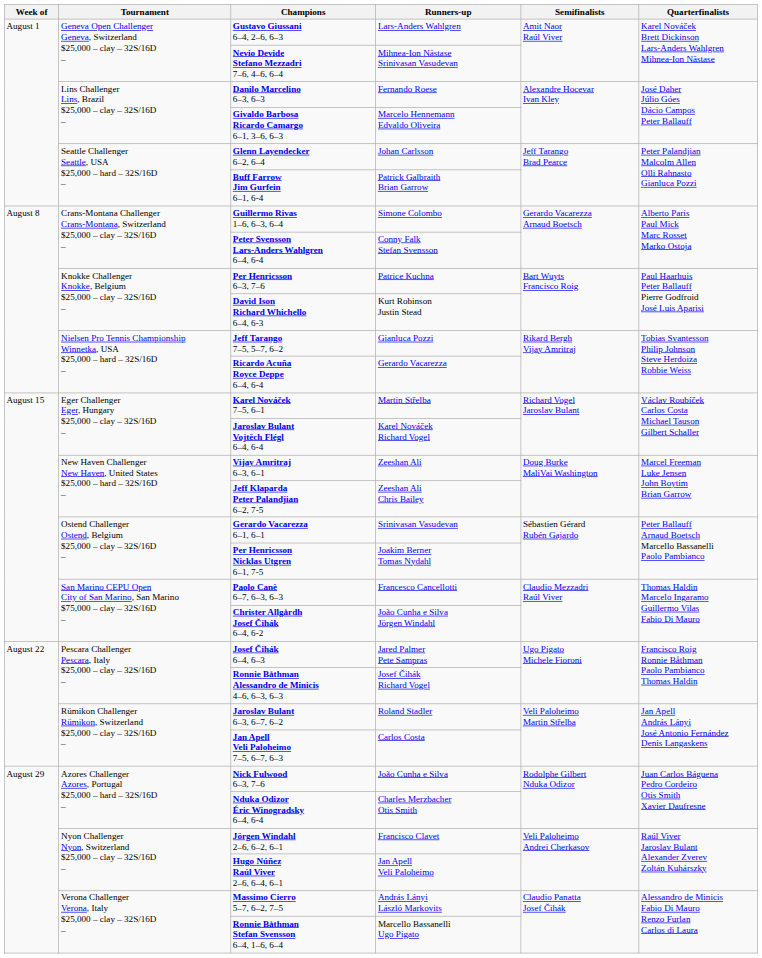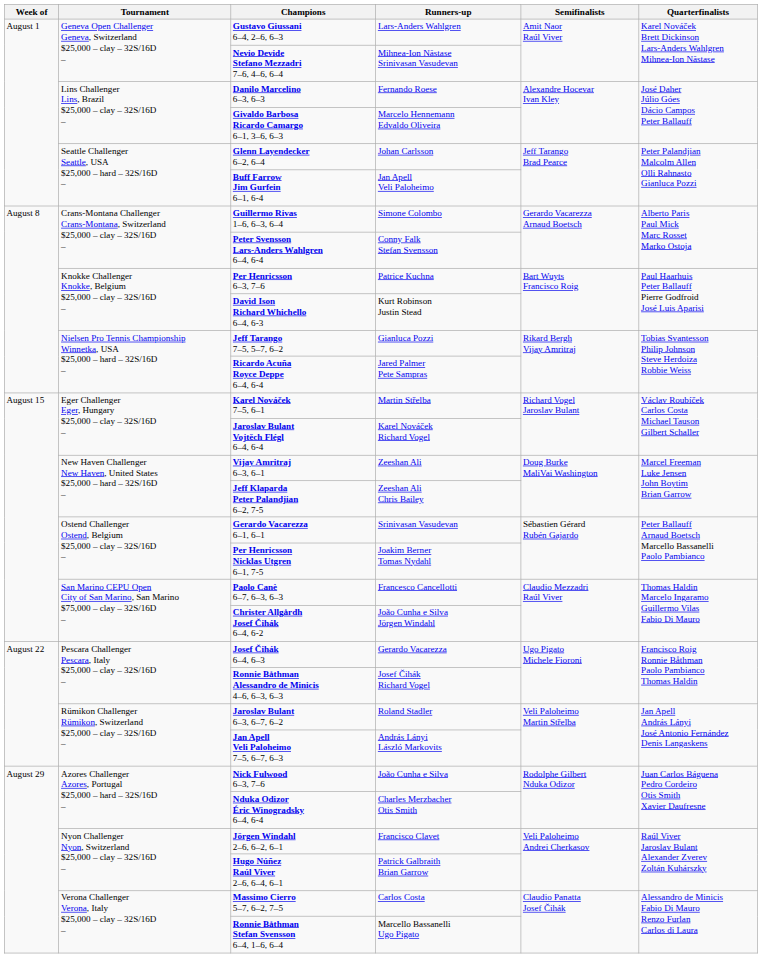 <table class="wikitable" style="font-size:85%;">
 <tr>
 <th width="75">Week of</th>
 <th width="250">Tournament</th>
 <th width="210">Champions</th>
 <th width="210">Runners-up</th>
 <th width="170">Semifinalists</th>
 <th width="170">Quarterfinalists</th>
 </tr>
 <tr valign="top">
 <td rowspan="6">August 1</td>
 <td rowspan="2"><a href='#'>Geneva Open Challenger</a><br> <a href='#'>Geneva</a>, Switzerland<br>$25,000 – clay – 32S/16D<br>  – </td>
 <td> <strong><a href='#'>Gustavo Giussani</a></strong> <br>6–4, 2–6, 6–3</td>
 <td> <a href='#'>Lars-Anders Wahlgren</a></td>
 <td rowspan="2"> <a href='#'>Amit Naor</a> <br>  <a href='#'>Raúl Viver</a></td>
 <td rowspan="2"> <a href='#'>Karel Nováček</a> <br> <a href='#'>Brett Dickinson</a> <br> <a href='#'>Lars-Anders Wahlgren</a> <br>  <a href='#'>Mihnea-Ion Năstase</a></td>
 </tr>
 <tr valign="top">
 <td> <strong><a href='#'>Nevio Devide</a></strong> <br> <strong><a href='#'>Stefano Mezzadri</a></strong><br> 7–6, 4–6, 6–4</td>
 <td> <a href='#'>Mihnea-Ion Năstase</a> <br>  <a href='#'>Srinivasan Vasudevan</a></td>
 </tr>
 <tr valign="top">
 <td rowspan="2">Lins Challenger<br> <a href='#'>Lins</a>, Brazil<br>$25,000 – clay – 32S/16D<br>  – </td>
 <td> <strong><a href='#'>Danilo Marcelino</a></strong> <br>6–3, 6–3</td>
 <td> <a href='#'>Fernando Roese</a></td>
 <td rowspan="2"> <a href='#'>Alexandre Hocevar</a> <br>  <a href='#'>Ivan Kley</a></td>
 <td rowspan="2"> <a href='#'>José Daher</a> <br> <a href='#'>Júlio Góes</a> <br> <a href='#'>Dácio Campos</a> <br>  <a href='#'>Peter Ballauff</a></td>
 </tr>
 <tr valign="top">
 <td> <strong><a href='#'>Givaldo Barbosa</a></strong> <br> <strong><a href='#'>Ricardo Camargo</a></strong><br> 6–1, 3–6, 6–3</td>
 <td> <a href='#'>Marcelo Hennemann</a> <br>  <a href='#'>Edvaldo Oliveira</a></td>
 </tr>
 <tr valign="top">
 <td rowspan="2">Seattle Challenger<br> <a href='#'>Seattle</a>, USA<br>$25,000 – hard – 32S/16D<br>  – </td>
 <td> <strong><a href='#'>Glenn Layendecker</a></strong> <br>6–2, 6–4</td>
 <td> <a href='#'>Johan Carlsson</a></td>
 <td rowspan="2"> <a href='#'>Jeff Tarango</a> <br>  <a href='#'>Brad Pearce</a></td>
 <td rowspan="2"> <a href='#'>Peter Palandjian</a> <br> <a href='#'>Malcolm Allen</a> <br> <a href='#'>Olli Rahnasto</a> <br>  <a href='#'>Gianluca Pozzi</a></td>
 </tr>
 <tr valign="top">
 <td> <strong><a href='#'>Buff Farrow</a></strong> <br> <strong><a href='#'>Jim Gurfein</a></strong><br> 6–1, 6-4</td>
-<td> <a href='#'>Patrick Galbraith</a> <br>  <a href='#'>Brian Garrow</a></td>
+<td> <a href='#'>Jan Apell</a> <br> <a href='#'>Veli Paloheimo</a></td>
 </tr>
 <tr valign="top">
 <td rowspan="6">August 8</td>
 <td rowspan="2">Crans-Montana Challenger<br> <a href='#'>Crans-Montana</a>, Switzerland<br>$25,000 – clay – 32S/16D<br>  – </td>
 <td> <strong><a href='#'>Guillermo Rivas</a></strong> <br>1–6, 6–3, 6–4</td>
 <td> <a href='#'>Simone Colombo</a></td>
 <td rowspan="2"> <a href='#'>Gerardo Vacarezza</a> <br>  <a href='#'>Arnaud Boetsch</a></td>
 <td rowspan="2"> <a href='#'>Alberto Paris</a> <br> <a href='#'>Paul Mick</a> <br> <a href='#'>Marc Rosset</a> <br>  <a href='#'>Marko Ostoja</a></td>
 </tr>
 <tr valign="top">
 <td> <strong><a href='#'>Peter Svensson</a></strong> <br> <strong><a href='#'>Lars-Anders Wahlgren</a></strong><br> 6–4, 6-4</td>
 <td> <a href='#'>Conny Falk</a> <br>  <a href='#'>Stefan Svensson</a></td>
 </tr>
 <tr valign="top">
 <td rowspan="2">Knokke Challenger<br> <a href='#'>Knokke</a>, Belgium<br>$25,000 – clay – 32S/16D<br>  – </td>
 <td> <strong><a href='#'>Per Henricsson</a></strong> <br>6–3, 7–6</td>
 <td> <a href='#'>Patrice Kuchna</a></td>
 <td rowspan="2"> <a href='#'>Bart Wuyts</a> <br>  <a href='#'>Francisco Roig</a></td>
 <td rowspan="2"> <a href='#'>Paul Haarhuis</a> <br>  <a href='#'>Peter Ballauff</a> <br> Pierre Godfroid <br>  <a href='#'>José Luis Aparisi</a></td>
 </tr>
 <tr valign="top">
 <td> <strong><a href='#'>David Ison</a></strong> <br> <strong><a href='#'>Richard Whichello</a></strong><br> 6–4, 6-3</td>
 <td> Kurt Robinson <br> Justin Stead</td>
 </tr>
 <tr valign="top">
 <td rowspan="2"><a href='#'>Nielsen Pro Tennis Championship</a><br> <a href='#'>Winnetka</a>, USA<br>$25,000 – hard – 32S/16D<br>  – </td>
 <td> <strong><a href='#'>Jeff Tarango</a></strong> <br>7–5, 5–7, 6–2</td>
 <td> <a href='#'>Gianluca Pozzi</a></td>
 <td rowspan="2"> <a href='#'>Rikard Bergh</a> <br>  <a href='#'>Vijay Amritraj</a></td>
 <td rowspan="2"> <a href='#'>Tobias Svantesson</a> <br>  <a href='#'>Philip Johnson</a> <br> <a href='#'>Steve Herdoiza</a> <br>  <a href='#'>Robbie Weiss</a></td>
 </tr>
 <tr valign="top">
 <td> <strong><a href='#'>Ricardo Acuña</a></strong> <br> <strong><a href='#'>Royce Deppe</a></strong><br> 6–4, 6-4</td>
-<td> <a href='#'>Gerardo Vacarezza</a></td>
+<td> <a href='#'>Jared Palmer</a> <br> <a href='#'>Pete Sampras</a></td>
 </tr>
 <tr valign="top">
 <td rowspan="8">August 15</td>
 <td rowspan="2">Eger Challenger<br> <a href='#'>Eger</a>, Hungary<br>$25,000 – clay – 32S/16D<br>  – </td>
 <td> <strong><a href='#'>Karel Nováček</a></strong> <br>7–5, 6–1</td>
 <td> <a href='#'>Martin Střelba</a></td>
 <td rowspan="2"> <a href='#'>Richard Vogel</a> <br>  <a href='#'>Jaroslav Bulant</a></td>
 <td rowspan="2"> <a href='#'>Václav Roubíček</a> <br> <a href='#'>Carlos Costa</a> <br> <a href='#'>Michael Tauson</a> <br>  <a href='#'>Gilbert Schaller</a></td>
 </tr>
 <tr valign="top">
 <td> <strong><a href='#'>Jaroslav Bulant</a></strong> <br> <strong><a href='#'>Vojtěch Flégl</a></strong><br> 6–4, 6-4</td>
 <td> <a href='#'>Karel Nováček</a> <br>  <a href='#'>Richard Vogel</a></td>
 </tr>
 <tr valign="top">
 <td rowspan="2">New Haven Challenger<br> <a href='#'>New Haven</a>, United States<br>$25,000 – hard – 32S/16D<br>  – </td>
 <td> <strong><a href='#'>Vijay Amritraj</a></strong> <br>6–3, 6–1</td>
 <td> <a href='#'>Zeeshan Ali</a></td>
 <td rowspan="2"> <a href='#'>Doug Burke</a> <br>  <a href='#'>MaliVai Washington</a></td>
 <td rowspan="2"> <a href='#'>Marcel Freeman</a> <br> <a href='#'>Luke Jensen</a> <br> <a href='#'>John Boytim</a> <br>  <a href='#'>Brian Garrow</a></td>
 </tr>
 <tr valign="top">
 <td> <strong><a href='#'>Jeff Klaparda</a></strong> <br> <strong><a href='#'>Peter Palandjian</a></strong><br> 6–2, 7-5</td>
 <td> <a href='#'>Zeeshan Ali</a><br>  <a href='#'>Chris Bailey</a></td>
 </tr>
 <tr valign="top">
 <td rowspan="2">Ostend Challenger<br> <a href='#'>Ostend</a>, Belgium<br>$25,000 – clay – 32S/16D<br>  – </td>
 <td> <strong><a href='#'>Gerardo Vacarezza</a></strong> <br>6–1, 6–1</td>
 <td> <a href='#'>Srinivasan Vasudevan</a></td>
 <td rowspan="2"> Sébastien Gérard <br>  <a href='#'>Rubén Gajardo</a></td>
 <td rowspan="2"> <a href='#'>Peter Ballauff</a> <br>  <a href='#'>Arnaud Boetsch</a> <br> Marcello Bassanelli <br>  <a href='#'>Paolo Pambianco</a></td>
 </tr>
 <tr valign="top">
 <td> <strong><a href='#'>Per Henricsson</a></strong> <br> <strong><a href='#'>Nicklas Utgren</a></strong><br> 6–1, 7-5</td>
 <td> <a href='#'>Joakim Berner</a> <br> <a href='#'>Tomas Nydahl</a></td>
 </tr>
 <tr valign="top">
 <td rowspan="2"><a href='#'>San Marino CEPU Open</a><br> <a href='#'>City of San Marino</a>, San Marino<br>$75,000 – clay – 32S/16D<br>  – </td>
 <td> <strong><a href='#'>Paolo Canè</a></strong> <br>6–7, 6–3, 6–3</td>
 <td> <a href='#'>Francesco Cancellotti</a></td>
 <td rowspan="2"> <a href='#'>Claudio Mezzadri</a> <br>  <a href='#'>Raúl Viver</a></td>
 <td rowspan="2"> <a href='#'>Thomas Haldin</a> <br>  <a href='#'>Marcelo Ingaramo</a> <br> <a href='#'>Guillermo Vilas</a> <br>  <a href='#'>Fabio Di Mauro</a></td>
 </tr>
 <tr valign="top">
 <td> <strong><a href='#'>Christer Allgårdh</a></strong> <br> <strong><a href='#'>Josef Čihák</a></strong><br> 6–4, 6-2</td>
 <td> <a href='#'>João Cunha e Silva</a> <br> <a href='#'>Jörgen Windahl</a></td>
 </tr>
 <tr valign="top">
 <td rowspan="4">August 22</td>
 <td rowspan="2">Pescara Challenger<br> <a href='#'>Pescara</a>, Italy<br>$25,000 – clay – 32S/16D<br>  – </td>
 <td> <strong><a href='#'>Josef Čihák</a></strong> <br>6–4, 6–3</td>
-<td> <a href='#'>Jared Palmer</a> <br> <a href='#'>Pete Sampras</a></td>
+<td> <a href='#'>Gerardo Vacarezza</a></td>
 <td rowspan="2"> <a href='#'>Ugo Pigato</a> <br>  <a href='#'>Michele Fioroni</a></td>
 <td rowspan="2"> <a href='#'>Francisco Roig</a> <br> <a href='#'>Ronnie Båthman</a> <br> <a href='#'>Paolo Pambianco</a> <br>  <a href='#'>Thomas Haldin</a></td>
 </tr>
 <tr valign="top">
 <td> <strong><a href='#'>Ronnie Båthman</a></strong> <br> <strong><a href='#'>Alessandro de Minicis</a></strong><br> 4–6, 6–3, 6–3</td>
 <td> <a href='#'>Josef Čihák</a> <br>  <a href='#'>Richard Vogel</a></td>
 </tr>
 <tr valign="top">
 <td rowspan="2">Rümikon Challenger<br> <a href='#'>Rümikon</a>, Switzerland<br>$25,000 – clay – 32S/16D<br>  – </td>
 <td> <strong><a href='#'>Jaroslav Bulant</a></strong> <br>6–3, 6–7, 6–2</td>
 <td> <a href='#'>Roland Stadler</a></td>
 <td rowspan="2"> <a href='#'>Veli Paloheimo</a> <br>  <a href='#'>Martin Střelba</a></td>
 <td rowspan="2"> <a href='#'>Jan Apell</a> <br> <a href='#'>András Lányi</a> <br> <a href='#'>José Antonio Fernández</a> <br>  <a href='#'>Denis Langaskens</a></td>
 </tr>
 <tr valign="top">
 <td> <strong><a href='#'>Jan Apell</a></strong> <br> <strong><a href='#'>Veli Paloheimo</a></strong><br> 7–5, 6–7, 6–3</td>
-<td> <a href='#'>Carlos Costa</a></td>
+<td> <a href='#'>András Lányi</a> <br>  <a href='#'>László Markovits</a></td>
 </tr>
 <tr valign="top">
 <td rowspan="6">August 29</td>
 <td rowspan="2">Azores Challenger<br> <a href='#'>Azores</a>, Portugal<br>$25,000 – hard – 32S/16D<br>  – </td>
 <td> <strong><a href='#'>Nick Fulwood</a></strong> <br>6–3, 7–6</td>
 <td> <a href='#'>João Cunha e Silva</a></td>
 <td rowspan="2"> <a href='#'>Rodolphe Gilbert</a> <br>  <a href='#'>Nduka Odizor</a></td>
 <td rowspan="2"> <a href='#'>Juan Carlos Báguena</a> <br> <a href='#'>Pedro Cordeiro</a> <br> <a href='#'>Otis Smith</a> <br>  <a href='#'>Xavier Daufresne</a></td>
 </tr>
 <tr valign="top">
 <td> <strong><a href='#'>Nduka Odizor</a></strong> <br> <strong><a href='#'>Éric Winogradsky</a></strong><br> 6–4, 6-4</td>
 <td> <a href='#'>Charles Merzbacher</a> <br>  <a href='#'>Otis Smith</a></td>
 </tr>
 <tr valign="top">
 <td rowspan="2">Nyon Challenger<br> <a href='#'>Nyon</a>, Switzerland<br>$25,000 – clay – 32S/16D<br>  – </td>
 <td> <strong><a href='#'>Jörgen Windahl</a></strong> <br>2–6, 6–2, 6–1</td>
 <td> <a href='#'>Francisco Clavet</a></td>
 <td rowspan="2"> <a href='#'>Veli Paloheimo</a> <br>  <a href='#'>Andrei Cherkasov</a></td>
 <td rowspan="2"> <a href='#'>Raúl Viver</a> <br> <a href='#'>Jaroslav Bulant</a> <br> <a href='#'>Alexander Zverev</a> <br>  <a href='#'>Zoltán Kuhárszky</a></td>
 </tr>
 <tr valign="top">
 <td> <strong><a href='#'>Hugo Núñez</a></strong> <br> <strong><a href='#'>Raúl Viver</a></strong><br> 2–6, 6–4, 6–1</td>
-<td> <a href='#'>Jan Apell</a> <br> <a href='#'>Veli Paloheimo</a></td>
+<td> <a href='#'>Patrick Galbraith</a> <br>  <a href='#'>Brian Garrow</a></td>
 </tr>
 <tr valign="top">
 <td rowspan="2">Verona Challenger<br> <a href='#'>Verona</a>, Italy<br>$25,000 – clay – 32S/16D<br>  – </td>
 <td> <strong><a href='#'>Massimo Cierro</a></strong> <br>5–7, 6–2, 7–5</td>
-<td> <a href='#'>András Lányi</a> <br>  <a href='#'>László Markovits</a></td>
+<td> <a href='#'>Carlos Costa</a></td>
 <td rowspan="2"> <a href='#'>Claudio Panatta</a> <br>  <a href='#'>Josef Čihák</a></td>
 <td rowspan="2"> <a href='#'>Alessandro de Minicis</a> <br> <a href='#'>Fabio Di Mauro</a> <br> <a href='#'>Renzo Furlan</a> <br>  <a href='#'>Carlos di Laura</a></td>
 </tr>
 <tr valign="top">
 <td> <strong><a href='#'>Ronnie Båthman</a></strong> <br> <strong><a href='#'>Stefan Svensson</a></strong><br> 6–4, 1–6, 6–4</td>
 <td> Marcello Bassanelli <br> <a href='#'>Ugo Pigato</a></td>
 </tr>
 </table>
